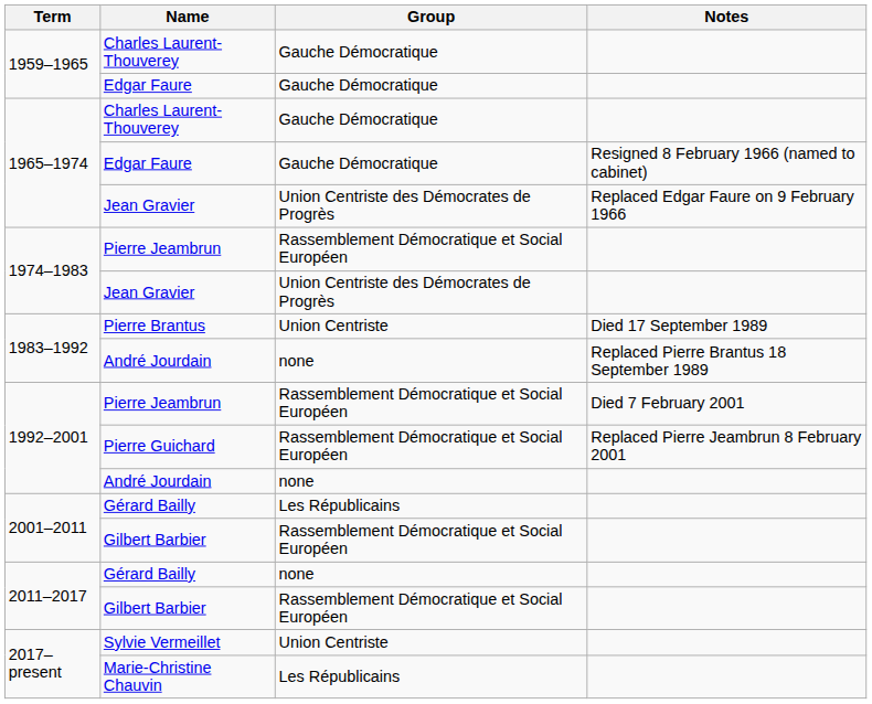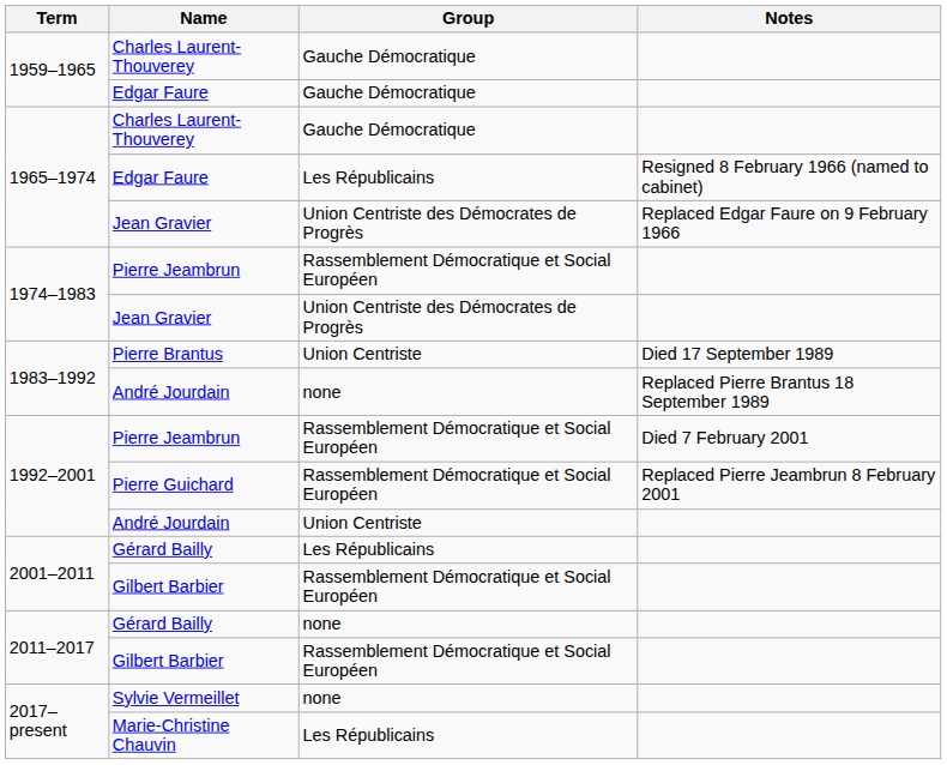 <table class="wikitable sortable">
 <tr>
 <th>Term</th>
 <th>Name</th>
 <th>Group</th>
 <th>Notes</th>
 </tr>
 <tr>
 <td rowspan=2>1959–1965</td>
 <td><a href='#'>Charles Laurent-Thouverey</a></td>
 <td>Gauche Démocratique</td>
 <td></td>
 </tr>
 <tr>
 <td><a href='#'>Edgar Faure</a></td>
 <td>Gauche Démocratique</td>
 <td></td>
 </tr>
 <tr>
 <td rowspan=3>1965–1974</td>
 <td><a href='#'>Charles Laurent-Thouverey</a></td>
 <td>Gauche Démocratique</td>
 <td></td>
 </tr>
 <tr>
 <td><a href='#'>Edgar Faure</a></td>
-<td>Gauche Démocratique</td>
+<td>Les Républicains</td>
 <td>Resigned 8 February 1966 (named to cabinet)</td>
 </tr>
 <tr>
 <td><a href='#'>Jean Gravier</a></td>
 <td>Union Centriste des Démocrates de Progrès</td>
 <td>Replaced Edgar Faure on 9 February 1966</td>
 </tr>
 <tr>
 <td rowspan=2>1974–1983</td>
 <td><a href='#'>Pierre Jeambrun</a></td>
 <td>Rassemblement Démocratique et Social Européen</td>
 <td></td>
 </tr>
 <tr>
 <td><a href='#'>Jean Gravier</a></td>
 <td>Union Centriste des Démocrates de Progrès</td>
 <td></td>
 </tr>
 <tr>
 <td rowspan=2>1983–1992</td>
 <td><a href='#'>Pierre Brantus</a></td>
 <td>Union Centriste</td>
 <td>Died 17 September 1989</td>
 </tr>
 <tr>
 <td><a href='#'>André Jourdain</a></td>
 <td>none</td>
 <td>Replaced Pierre Brantus 18 September 1989</td>
 </tr>
 <tr>
 <td rowspan=3>1992–2001</td>
 <td><a href='#'>Pierre Jeambrun</a></td>
 <td>Rassemblement Démocratique et Social Européen</td>
 <td>Died 7 February 2001</td>
 </tr>
 <tr>
 <td><a href='#'>Pierre Guichard</a></td>
 <td>Rassemblement Démocratique et Social Européen</td>
 <td>Replaced Pierre Jeambrun 8 February 2001</td>
 </tr>
 <tr>
 <td><a href='#'>André Jourdain</a></td>
-<td>none</td>
+<td>Union Centriste</td>
 <td></td>
 </tr>
 <tr>
 <td rowspan=2>2001–2011</td>
 <td><a href='#'>Gérard Bailly</a></td>
 <td>Les Républicains</td>
 <td></td>
 </tr>
 <tr>
 <td><a href='#'>Gilbert Barbier</a></td>
 <td>Rassemblement Démocratique et Social Européen</td>
 <td></td>
 </tr>
 <tr>
 <td rowspan=2>2011–2017</td>
 <td><a href='#'>Gérard Bailly</a></td>
 <td>none</td>
 <td></td>
 </tr>
 <tr>
 <td><a href='#'>Gilbert Barbier</a></td>
 <td>Rassemblement Démocratique et Social Européen</td>
 <td></td>
 </tr>
 <tr>
 <td rowspan=2>2017–present</td>
 <td><a href='#'>Sylvie Vermeillet</a></td>
-<td>Union Centriste</td>
+<td>none</td>
 <td></td>
 </tr>
 <tr>
 <td><a href='#'>Marie-Christine Chauvin</a></td>
 <td>Les Républicains</td>
 <td></td>
 </tr>
 </table>
